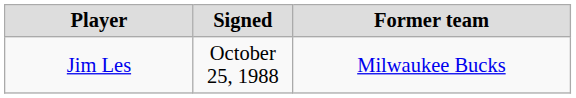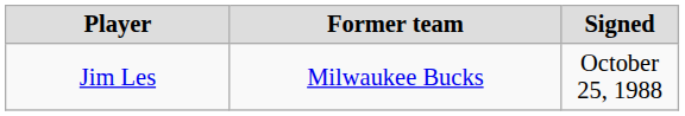 <table class="wikitable" style="text-align: center">
 <tr style="text-align:center; background:#ddd;">
 <td style="width:140px"><strong>Player</strong></td>
+<td style="width:210px"><strong>Former team</strong></td>
 <td style="width:70px"><strong>Signed</strong></td>
-<td style="width:210px"><strong>Former team</strong></td>
 </tr>
 <tr>
 <td><a href='#'>Jim Les</a></td>
+<td><a href='#'>Milwaukee Bucks</a></td>
 <td>October 25, 1988</td>
-<td><a href='#'>Milwaukee Bucks</a></td>
 </tr>
 </table>
